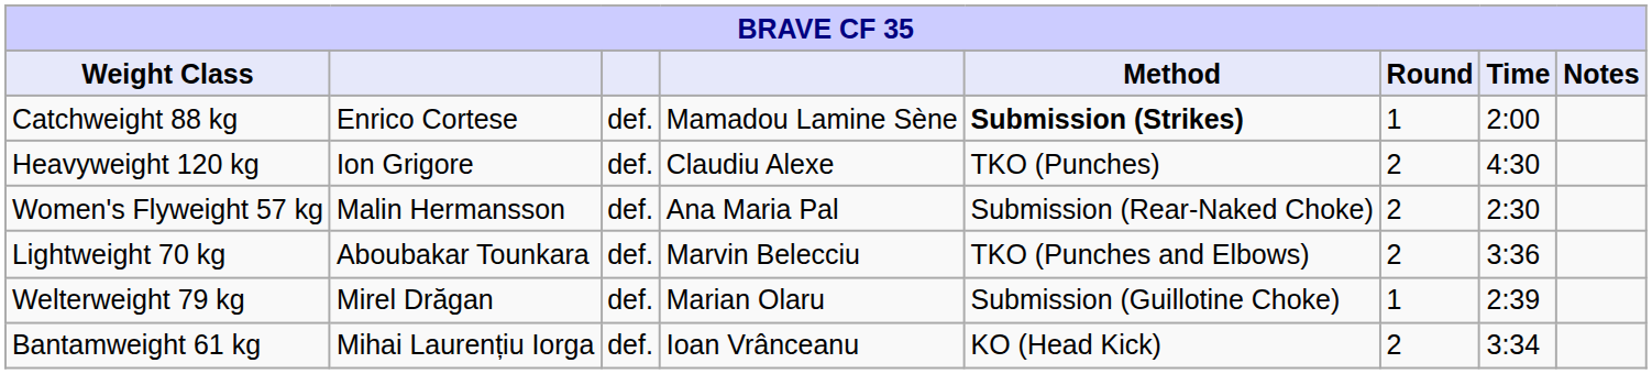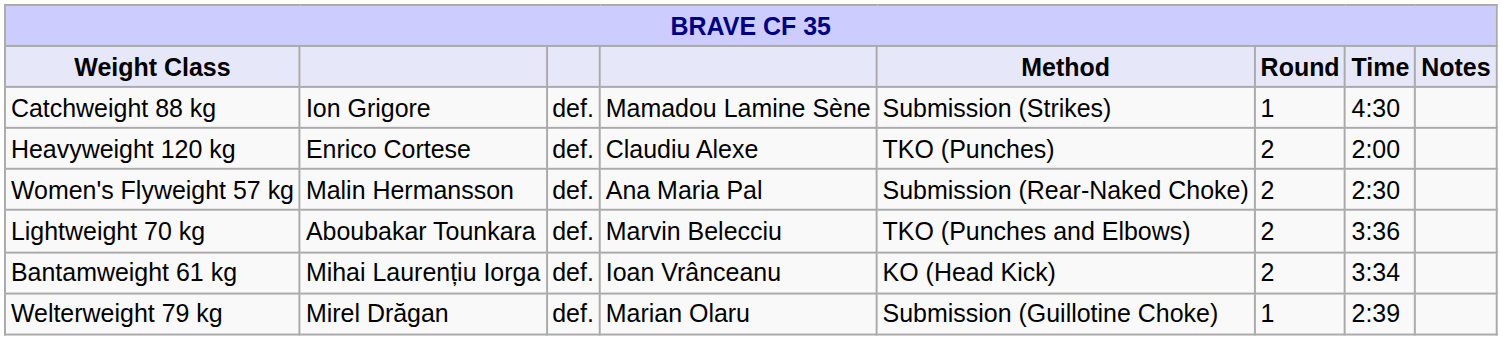 <table class="wikitable" style="font-size: 80%;">
 <tr>
 <th colspan="8" style="background-color: #ccf; color: #000080; text-align: center;"><strong>BRAVE CF 35</strong></th>
 </tr>
 <tr>
 <th colspan="1" style="background-color: #E6E8FA; color: #000000; text-align: center;">Weight Class</th>
 <th colspan="1" style="background-color: #E6E8FA; color: #000000; text-align: center;"></th>
 <th colspan="1" style="background-color: #E6E8FA; color: #000000; text-align: center;"></th>
 <th colspan="1" style="background-color: #E6E8FA; color: #000000; text-align: center;"></th>
 <th colspan="1" style="background-color: #E6E8FA; color: #000000; text-align: center;">Method</th>
 <th colspan="1" style="background-color: #E6E8FA; color: #000000; text-align: center;">Round</th>
 <th colspan="1" style="background-color: #E6E8FA; color: #000000; text-align: center;">Time</th>
 <th colspan="1" style="background-color: #E6E8FA; color: #000000; text-align: center;">Notes</th>
 </tr>
 <tr>
 <td>Catchweight 88 kg</td>
-<td> Enrico Cortese</td>
+<td> Ion Grigore</td>
 <td>def.</td>
 <td> Mamadou Lamine Sène</td>
-<td><strong>Submission (Strikes)</strong></td>
+<td>Submission (Strikes)</td>
 <td>1</td>
-<td>2:00</td>
+<td>4:30</td>
 <td></td>
 </tr>
 <tr>
 <td>Heavyweight 120 kg</td>
-<td> Ion Grigore</td>
+<td> Enrico Cortese</td>
 <td>def.</td>
 <td> Claudiu Alexe</td>
 <td>TKO (Punches)</td>
 <td>2</td>
-<td>4:30</td>
+<td>2:00</td>
 <td></td>
 </tr>
 <tr>
 <td>Women's Flyweight 57 kg</td>
 <td> Malin Hermansson</td>
 <td>def.</td>
 <td> Ana Maria Pal</td>
 <td>Submission (Rear-Naked Choke)</td>
 <td>2</td>
 <td>2:30</td>
 <td></td>
 </tr>
 <tr>
 <td>Lightweight 70 kg</td>
 <td> Aboubakar Tounkara</td>
 <td>def.</td>
 <td> Marvin Belecciu</td>
 <td>TKO (Punches and Elbows)</td>
 <td>2</td>
 <td>3:36</td>
 <td></td>
 </tr>
 <tr>
+<td>Bantamweight 61 kg</td>
+<td> Mihai Laurențiu Iorga</td>
+<td>def.</td>
+<td> Ioan Vrânceanu</td>
+<td>KO (Head Kick)</td>
+<td>2</td>
+<td>3:34</td>
+<td></td>
+</tr>
+<tr>
 <td>Welterweight 79 kg</td>
 <td> Mirel Drăgan</td>
 <td>def.</td>
 <td> Marian Olaru</td>
 <td>Submission (Guillotine Choke)</td>
 <td>1</td>
 <td>2:39</td>
 <td></td>
 </tr>
-<tr>
-<td>Bantamweight 61 kg</td>
-<td> Mihai Laurențiu Iorga</td>
-<td>def.</td>
-<td> Ioan Vrânceanu</td>
-<td>KO (Head Kick)</td>
-<td>2</td>
-<td>3:34</td>
-<td></td>
-</tr>
 </table>
